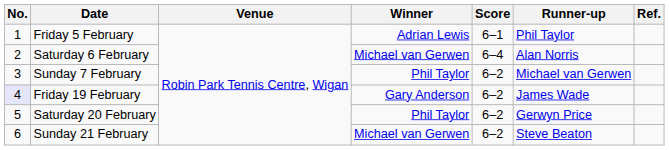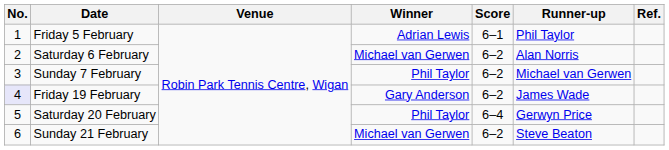 <table class="wikitable">
 <tr>
 <th>No.</th>
 <th>Date</th>
 <th>Venue</th>
 <th>Winner</th>
 <th>Score</th>
 <th>Runner-up</th>
 <th>Ref.</th>
 </tr>
 <tr>
 <td align=center>1</td>
 <td align=left>Friday 5 February</td>
 <td rowspan=6><a href='#'>Robin Park Tennis Centre</a>, <a href='#'>Wigan</a></td>
 <td align=right><a href='#'>Adrian Lewis</a> </td>
 <td align=center>6–1</td>
 <td> <a href='#'>Phil Taylor</a></td>
 <td align="center"></td>
 </tr>
 <tr>
 <td align=center>2</td>
 <td align=left>Saturday 6 February</td>
 <td align=right><a href='#'>Michael van Gerwen</a> </td>
-<td align=center>6–4</td>
+<td align=center>6–2</td>
 <td> <a href='#'> Alan Norris</a></td>
 <td align="center"></td>
 </tr>
 <tr>
 <td align=center>3</td>
 <td align=left>Sunday 7 February</td>
 <td align=right><a href='#'>Phil Taylor</a> </td>
 <td align=center>6–2</td>
 <td> <a href='#'>Michael van Gerwen</a></td>
 <td align="center"></td>
 </tr>
 <tr>
 <td align=center style="background: lavender;">4</td>
 <td align=left>Friday 19 February</td>
 <td align=right><a href='#'>Gary Anderson</a> </td>
 <td align=center>6–2</td>
 <td> <a href='#'>James Wade</a></td>
 <td align="center"></td>
 </tr>
 <tr>
 <td align=center>5</td>
 <td align=left>Saturday 20 February</td>
 <td align=right><a href='#'>Phil Taylor</a> </td>
-<td align=center>6–2</td>
+<td align=center>6–4</td>
 <td> <a href='#'>Gerwyn Price</a></td>
 <td align="center"></td>
 </tr>
 <tr>
 <td align=center>6</td>
 <td align=left>Sunday 21 February</td>
 <td align=right><a href='#'>Michael van Gerwen</a> </td>
 <td align=center>6–2</td>
 <td> <a href='#'>Steve Beaton</a></td>
 <td align="center"></td>
 </tr>
 </table>
